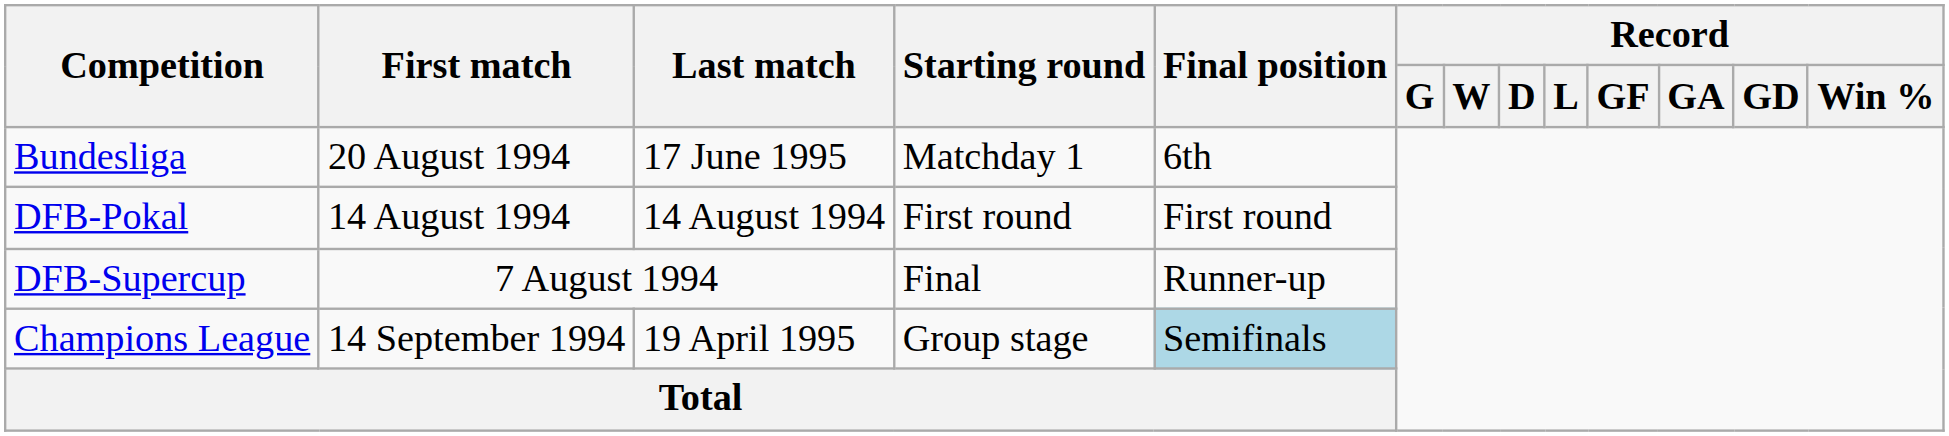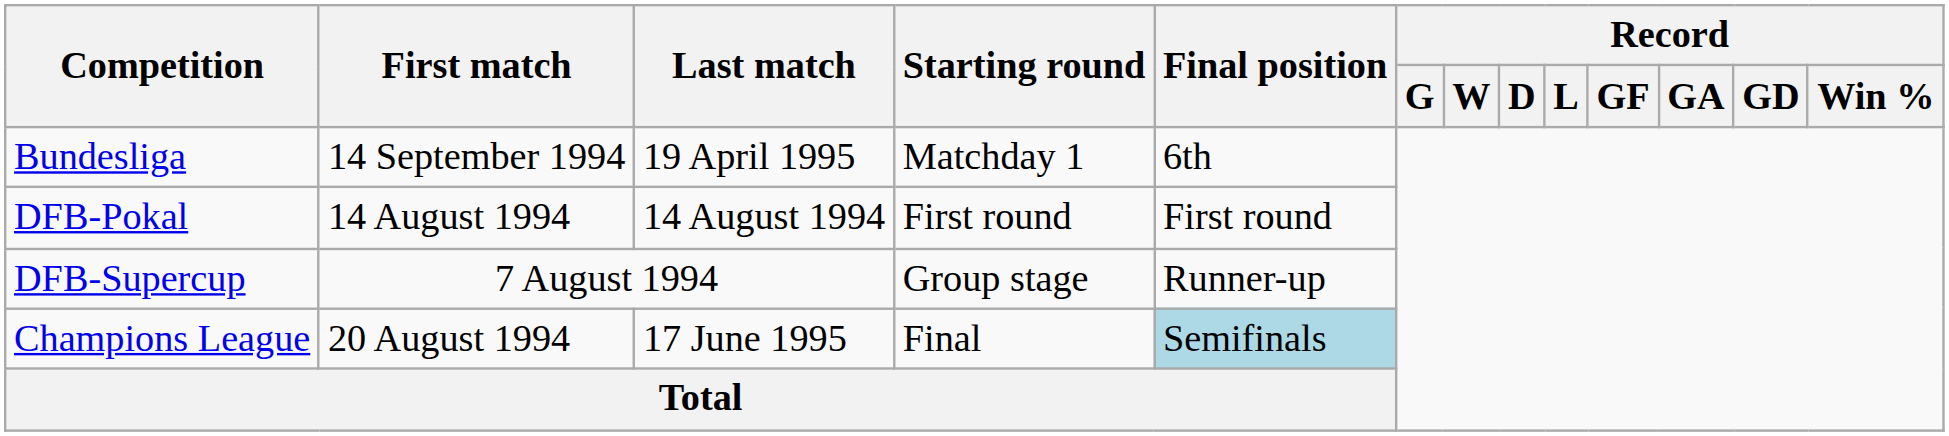 <table class="wikitable" style="text-align: center">
 <tr>
 <th rowspan="2">Competition</th>
 <th rowspan="2">First match</th>
 <th rowspan="2">Last match</th>
 <th rowspan="2">Starting round</th>
 <th rowspan="2">Final position</th>
 <th colspan="8">Record</th>
 </tr>
 <tr>
 <th>G</th>
 <th>W</th>
 <th>D</th>
 <th>L</th>
 <th>GF</th>
 <th>GA</th>
 <th>GD</th>
 <th>Win %</th>
 </tr>
 <tr>
 <td align=left><a href='#'>Bundesliga</a></td>
-<td align=left>20 August 1994</td>
-<td align=left>17 June 1995</td>
+<td align=left>14 September 1994</td>
+<td align=left>19 April 1995</td>
 <td align=left>Matchday 1</td>
 <td align=left>6th<br></td>
 </tr>
 <tr>
 <td align=left><a href='#'>DFB-Pokal</a></td>
 <td align=left>14 August 1994</td>
 <td align=left>14 August 1994</td>
 <td align=left>First round</td>
 <td align=left>First round<br></td>
 </tr>
 <tr>
 <td align=left><a href='#'>DFB-Supercup</a></td>
 <td colspan="2" align=center>7 August 1994</td>
-<td align=left>Final</td>
+<td align=left>Group stage</td>
 <td align=left>Runner-up<br></td>
 </tr>
 <tr>
 <td align=left><a href='#'>Champions League</a></td>
-<td align=left>14 September 1994</td>
-<td align=left>19 April 1995</td>
-<td align=left>Group stage</td>
+<td align=left>20 August 1994</td>
+<td align=left>17 June 1995</td>
+<td align=left>Final</td>
 <td align=left style="background: lightblue;">Semifinals<br></td>
 </tr>
 <tr>
 <th colspan="5">Total<br></th>
 </tr>
 </table>
